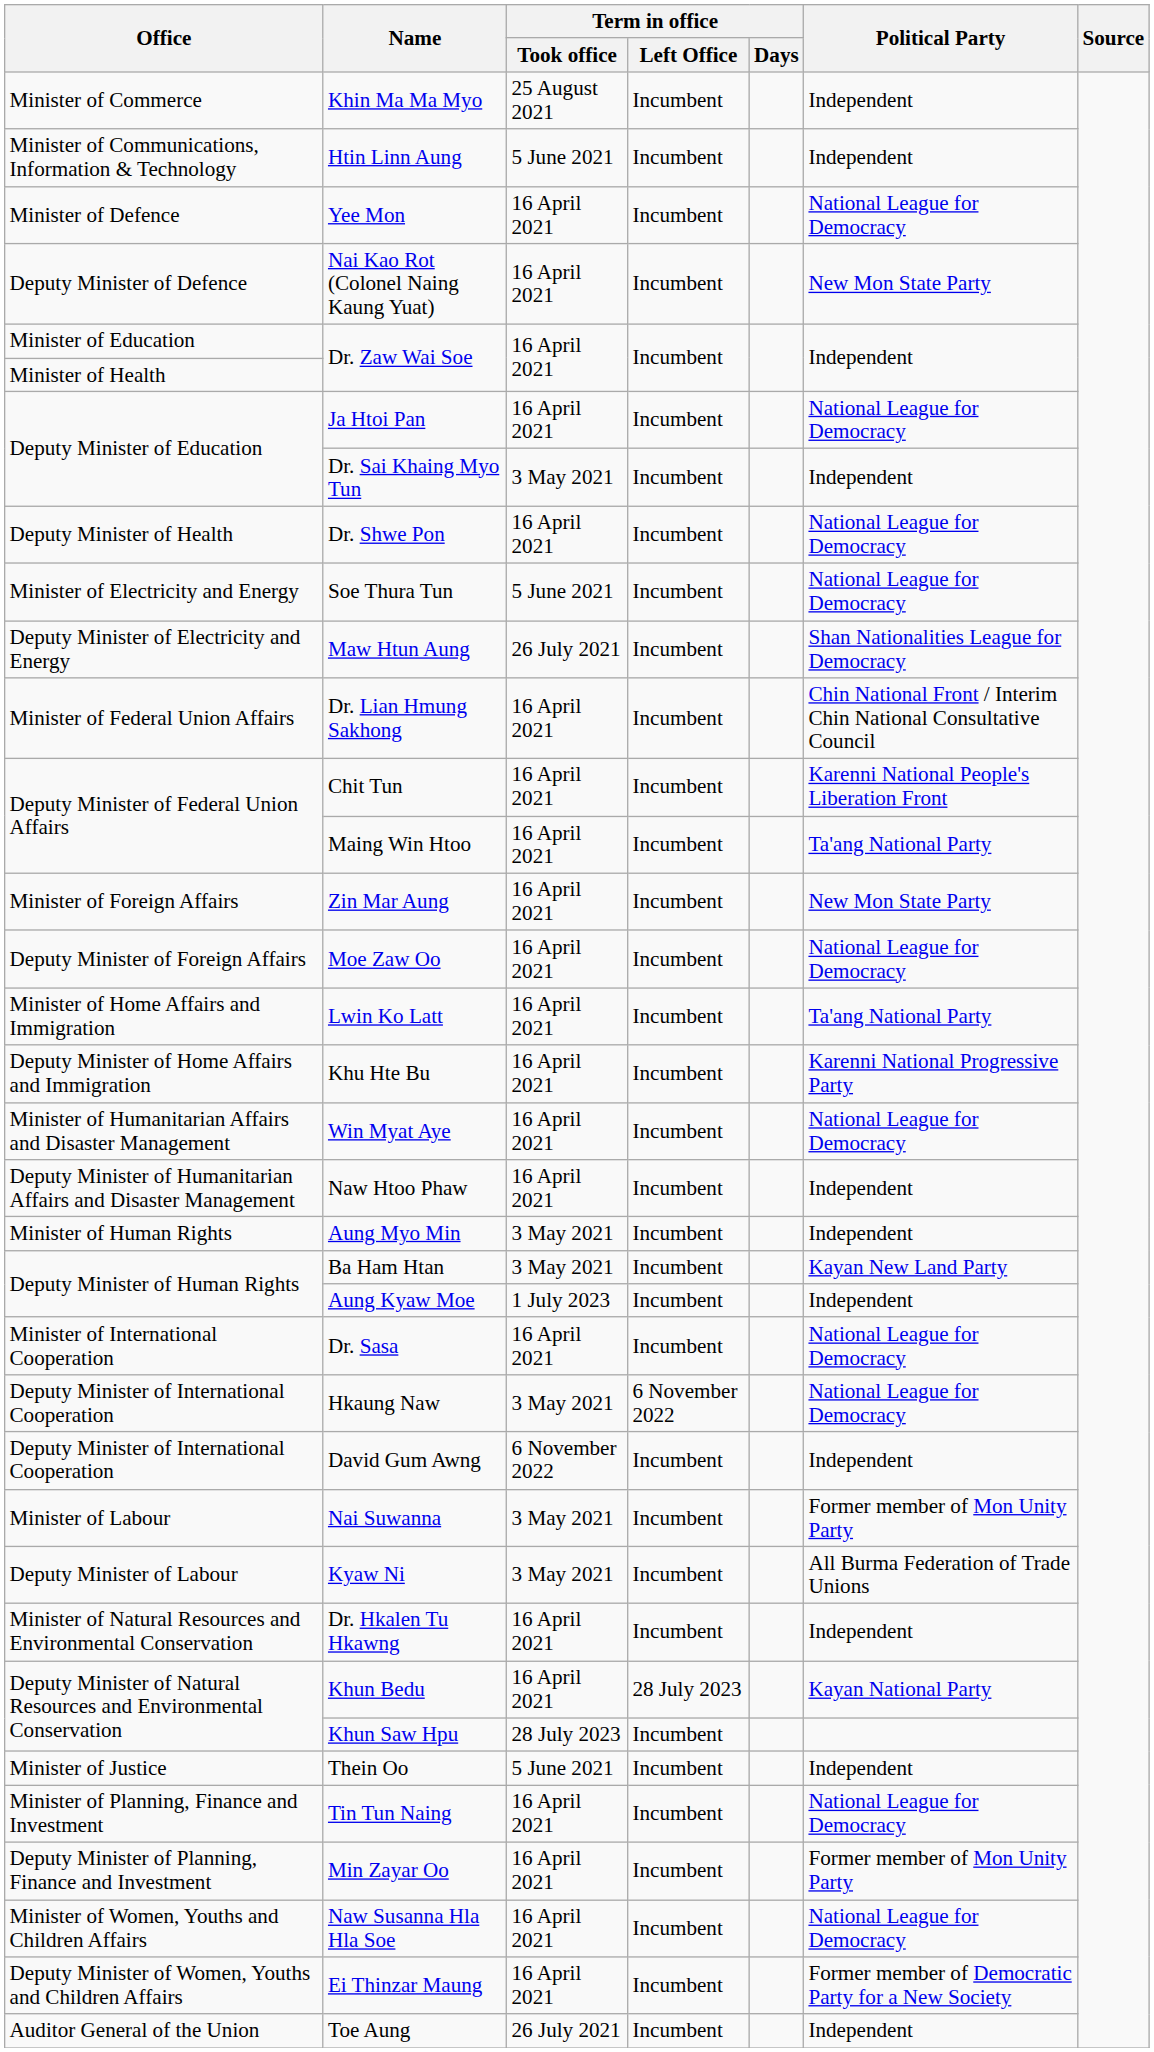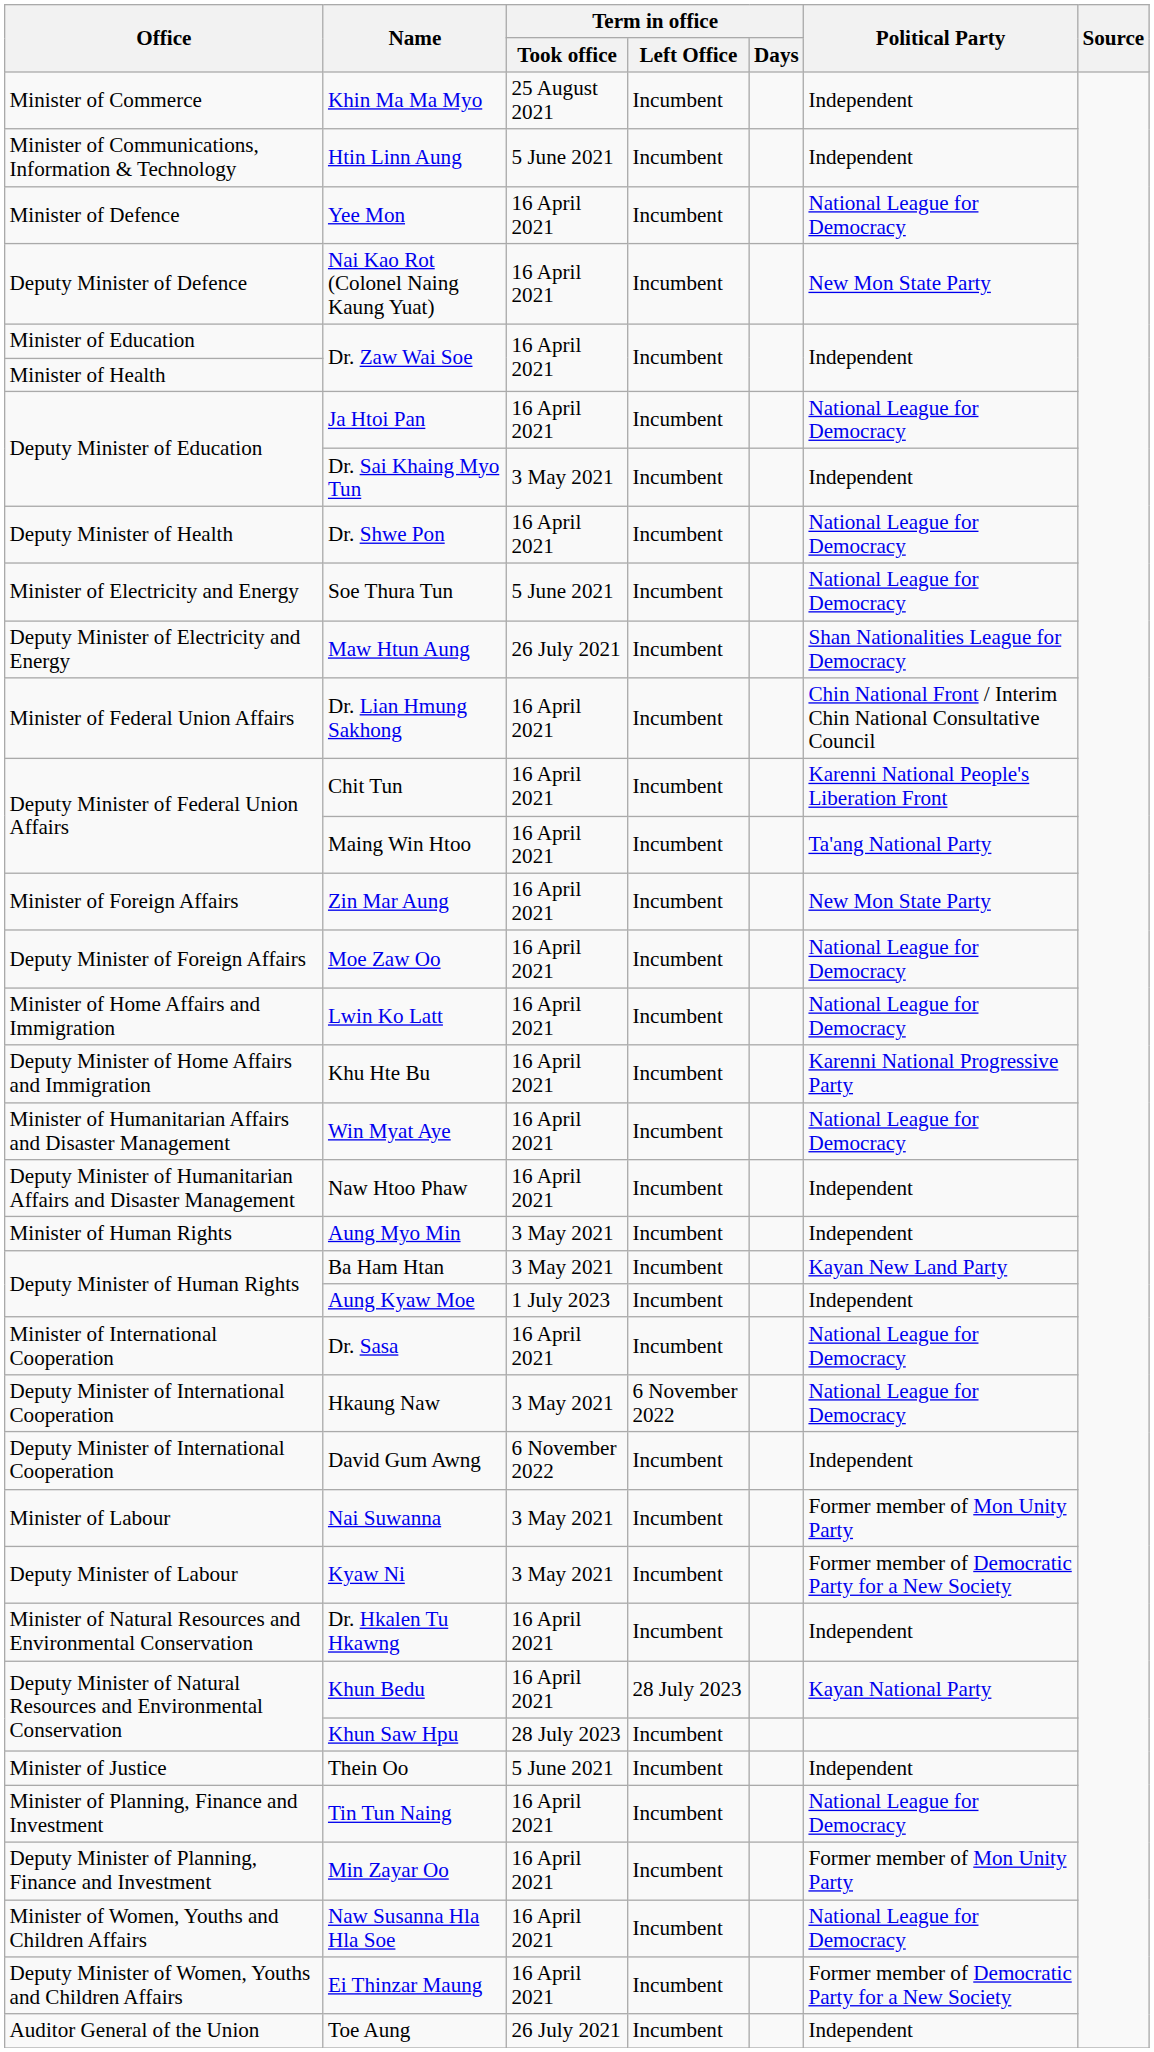 <table class="wikitable">
 <tr>
 <th rowspan="2">Office</th>
 <th rowspan="2">Name</th>
 <th colspan="3">Term in office</th>
 <th rowspan="2">Political Party</th>
 <th rowspan="2">Source</th>
 </tr>
 <tr>
 <th>Took office</th>
 <th>Left Office</th>
 <th>Days</th>
 </tr>
 <tr>
 <td>Minister of Commerce</td>
 <td><a href='#'>Khin Ma Ma Myo</a></td>
 <td>25 August 2021</td>
 <td>Incumbent</td>
 <td></td>
 <td>Independent</td>
 <td rowspan="39"></td>
 </tr>
 <tr>
 <td>Minister of Communications, Information & Technology</td>
 <td><a href='#'>Htin Linn Aung</a></td>
 <td>5 June 2021</td>
 <td>Incumbent</td>
 <td></td>
 <td>Independent</td>
 </tr>
 <tr>
 <td>Minister of Defence</td>
 <td><a href='#'>Yee Mon</a></td>
 <td>16 April 2021</td>
 <td>Incumbent</td>
 <td></td>
 <td><a href='#'>National League for Democracy</a></td>
 </tr>
 <tr>
 <td rowspan=1>Deputy Minister of Defence</td>
 <td><a href='#'>Nai Kao Rot</a> (Colonel Naing Kaung Yuat)</td>
 <td>16 April 2021</td>
 <td>Incumbent</td>
 <td></td>
 <td><a href='#'>New Mon State Party</a></td>
 </tr>
 <tr>
 <td>Minister of Education</td>
 <td rowspan="2">Dr. <a href='#'>Zaw Wai Soe</a></td>
 <td rowspan="2">16 April 2021</td>
 <td rowspan="2">Incumbent</td>
 <td rowspan="2"></td>
 <td rowspan="2">Independent</td>
 </tr>
 <tr>
 <td>Minister of Health</td>
 </tr>
 <tr>
 <td rowspan="2">Deputy Minister of Education</td>
 <td><a href='#'>Ja Htoi Pan</a></td>
 <td>16 April 2021</td>
 <td>Incumbent</td>
 <td></td>
 <td><a href='#'>National League for Democracy</a></td>
 </tr>
 <tr>
 <td>Dr. <a href='#'>Sai Khaing Myo Tun</a></td>
 <td>3 May 2021</td>
 <td>Incumbent</td>
 <td></td>
 <td>Independent</td>
 </tr>
 <tr>
 <td>Deputy Minister of Health</td>
 <td>Dr. <a href='#'>Shwe Pon</a></td>
 <td>16 April 2021</td>
 <td>Incumbent</td>
 <td></td>
 <td><a href='#'>National League for Democracy</a></td>
 </tr>
 <tr>
 <td>Minister of Electricity and Energy</td>
 <td>Soe Thura Tun</td>
 <td>5 June 2021</td>
 <td>Incumbent</td>
 <td></td>
 <td><a href='#'>National League for Democracy</a></td>
 </tr>
 <tr>
 <td>Deputy Minister of Electricity and Energy</td>
 <td><a href='#'>Maw Htun Aung</a></td>
 <td>26 July 2021</td>
 <td>Incumbent</td>
 <td></td>
 <td><a href='#'>Shan Nationalities League for Democracy</a></td>
 </tr>
 <tr>
 <td>Minister of Federal Union Affairs</td>
 <td>Dr. <a href='#'>Lian Hmung Sakhong</a></td>
 <td>16 April 2021</td>
 <td>Incumbent</td>
 <td></td>
 <td><a href='#'>Chin National Front</a> / Interim Chin National Consultative Council</td>
 </tr>
 <tr>
 <td rowspan="2">Deputy Minister of Federal Union Affairs</td>
 <td>Chit Tun</td>
 <td>16 April 2021</td>
 <td>Incumbent</td>
 <td></td>
 <td><a href='#'>Karenni National People's Liberation Front</a></td>
 </tr>
 <tr>
 <td>Maing Win Htoo</td>
 <td>16 April 2021</td>
 <td>Incumbent</td>
 <td></td>
 <td><a href='#'>Ta'ang National Party</a></td>
 </tr>
 <tr>
 <td>Minister of Foreign Affairs</td>
 <td><a href='#'>Zin Mar Aung</a></td>
 <td>16 April 2021</td>
 <td>Incumbent</td>
 <td></td>
 <td><a href='#'>New Mon State Party</a></td>
 </tr>
 <tr>
 <td>Deputy Minister of Foreign Affairs</td>
 <td><a href='#'>Moe Zaw Oo</a></td>
 <td>16 April 2021</td>
 <td>Incumbent</td>
 <td></td>
 <td><a href='#'>National League for Democracy</a></td>
 </tr>
 <tr>
 <td>Minister of Home Affairs and Immigration</td>
 <td><a href='#'>Lwin Ko Latt</a></td>
 <td>16 April 2021</td>
 <td>Incumbent</td>
 <td></td>
-<td><a href='#'>Ta'ang National Party</a></td>
+<td><a href='#'>National League for Democracy</a></td>
 </tr>
 <tr>
 <td>Deputy Minister of Home Affairs and Immigration</td>
 <td>Khu Hte Bu</td>
 <td>16 April 2021</td>
 <td>Incumbent</td>
 <td></td>
 <td><a href='#'>Karenni National Progressive Party</a></td>
 </tr>
 <tr>
 <td>Minister of Humanitarian Affairs and Disaster Management</td>
 <td><a href='#'>Win Myat Aye</a></td>
 <td>16 April 2021</td>
 <td>Incumbent</td>
 <td></td>
 <td><a href='#'>National League for Democracy</a></td>
 </tr>
 <tr>
 <td>Deputy Minister of Humanitarian Affairs and Disaster Management</td>
 <td>Naw Htoo Phaw</td>
 <td>16 April 2021</td>
 <td>Incumbent</td>
 <td></td>
 <td>Independent</td>
 </tr>
 <tr>
 <td>Minister of Human Rights</td>
 <td><a href='#'>Aung Myo Min</a></td>
 <td>3 May 2021</td>
 <td>Incumbent</td>
 <td></td>
 <td>Independent</td>
 </tr>
 <tr>
 <td rowspan="2">Deputy Minister of Human Rights</td>
 <td>Ba Ham Htan</td>
 <td>3 May 2021</td>
 <td>Incumbent</td>
 <td></td>
 <td><a href='#'>Kayan New Land Party</a></td>
 </tr>
 <tr>
 <td><a href='#'>Aung Kyaw Moe</a></td>
 <td>1 July 2023</td>
 <td>Incumbent</td>
 <td></td>
 <td>Independent</td>
 </tr>
 <tr>
 <td>Minister of International Cooperation</td>
 <td>Dr. <a href='#'>Sasa</a></td>
 <td>16 April 2021</td>
 <td>Incumbent</td>
 <td></td>
 <td><a href='#'>National League for Democracy</a></td>
 </tr>
 <tr>
 <td>Deputy Minister of International Cooperation</td>
 <td>Hkaung Naw</td>
 <td>3 May 2021</td>
 <td>6 November 2022</td>
 <td></td>
 <td><a href='#'>National League for Democracy</a></td>
 </tr>
 <tr>
 <td>Deputy Minister of International Cooperation</td>
 <td>David Gum Awng</td>
 <td>6 November 2022</td>
 <td>Incumbent</td>
 <td></td>
 <td>Independent</td>
 </tr>
 <tr>
 <td>Minister of Labour</td>
 <td><a href='#'>Nai Suwanna</a></td>
 <td>3 May 2021</td>
 <td>Incumbent</td>
 <td></td>
 <td>Former member of <a href='#'>Mon Unity Party</a></td>
 </tr>
 <tr>
 <td>Deputy Minister of Labour</td>
 <td><a href='#'>Kyaw Ni</a></td>
 <td>3 May 2021</td>
 <td>Incumbent</td>
 <td></td>
-<td>All Burma Federation of Trade Unions</td>
+<td>Former member of <a href='#'>Democratic Party for a New Society</a></td>
 </tr>
 <tr>
 <td>Minister of Natural Resources and Environmental Conservation</td>
 <td>Dr. <a href='#'>Hkalen Tu Hkawng</a></td>
 <td>16 April 2021</td>
 <td>Incumbent</td>
 <td></td>
 <td>Independent</td>
 </tr>
 <tr>
 <td rowspan="2">Deputy Minister of Natural Resources and Environmental Conservation</td>
 <td><a href='#'>Khun Bedu</a></td>
 <td>16 April 2021</td>
 <td>28 July 2023</td>
 <td></td>
 <td><a href='#'>Kayan National Party</a></td>
 </tr>
 <tr>
 <td><a href='#'>Khun Saw Hpu</a></td>
 <td>28 July 2023</td>
 <td>Incumbent</td>
 <td></td>
 <td></td>
 </tr>
 <tr>
 <td>Minister of Justice</td>
 <td>Thein Oo</td>
 <td>5 June 2021</td>
 <td>Incumbent</td>
 <td></td>
 <td>Independent</td>
 </tr>
 <tr>
 <td>Minister of Planning, Finance and Investment</td>
 <td><a href='#'>Tin Tun Naing</a></td>
 <td>16 April 2021</td>
 <td>Incumbent</td>
 <td></td>
 <td><a href='#'>National League for Democracy</a></td>
 </tr>
 <tr>
 <td>Deputy Minister of Planning, Finance and Investment</td>
 <td><a href='#'>Min Zayar Oo</a></td>
 <td>16 April 2021</td>
 <td>Incumbent</td>
 <td></td>
 <td>Former member of <a href='#'>Mon Unity Party</a></td>
 </tr>
 <tr>
 <td>Minister of Women, Youths and Children Affairs</td>
 <td><a href='#'>Naw Susanna Hla Hla Soe</a></td>
 <td>16 April 2021</td>
 <td>Incumbent</td>
 <td></td>
 <td><a href='#'>National League for Democracy</a></td>
 </tr>
 <tr>
 <td>Deputy Minister of Women, Youths and Children Affairs</td>
 <td><a href='#'>Ei Thinzar Maung</a></td>
 <td>16 April 2021</td>
 <td>Incumbent</td>
 <td></td>
 <td>Former member of <a href='#'>Democratic Party for a New Society</a></td>
 </tr>
 <tr>
 <td>Auditor General of the Union</td>
 <td>Toe Aung</td>
 <td>26 July 2021</td>
 <td>Incumbent</td>
 <td></td>
 <td>Independent</td>
 </tr>
 </table>
